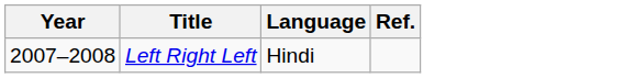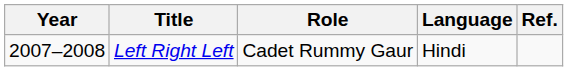 <table class="wikitable">
 <tr>
 <th>Year</th>
 <th>Title</th>
+<th>Role</th>
 <th>Language</th>
 <th>Ref.</th>
 </tr>
 <tr>
 <td>2007–2008</td>
 <td><em><a href='#'>Left Right Left</a></em></td>
+<td>Cadet Rummy Gaur</td>
 <td>Hindi</td>
 <td></td>
 </tr>
 </table>
